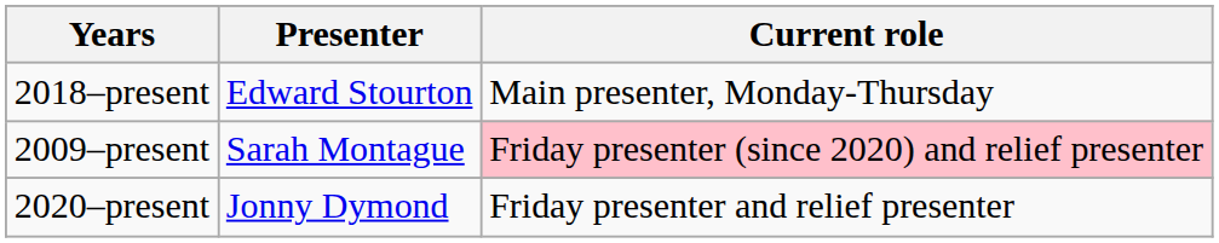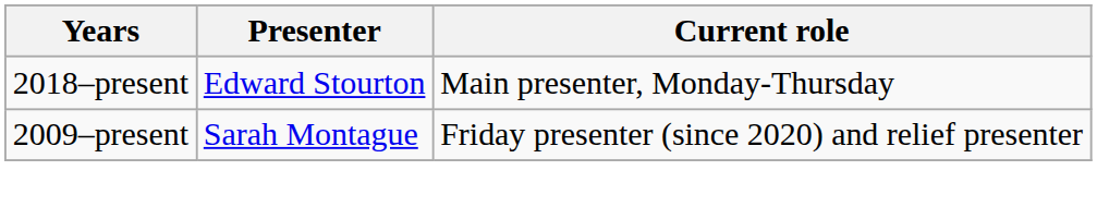 <table class="wikitable">
 <tr>
 <th>Years</th>
 <th>Presenter</th>
 <th>Current role</th>
 </tr>
 <tr>
 <td>2018–present</td>
 <td><a href='#'>Edward Stourton</a></td>
 <td>Main presenter, Monday-Thursday</td>
 </tr>
 <tr>
 <td>2009–present</td>
 <td><a href='#'>Sarah Montague</a></td>
-<td style="background: pink;">Friday presenter (since 2020) and relief presenter</td>
-</tr>
-<tr>
-<td>2020–present</td>
-<td><a href='#'>Jonny Dymond</a></td>
-<td>Friday presenter and relief presenter<br></td>
+<td>Friday presenter (since 2020) and relief presenter</td>
 </tr>
 </table>
